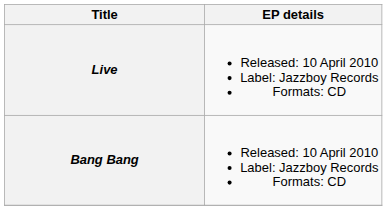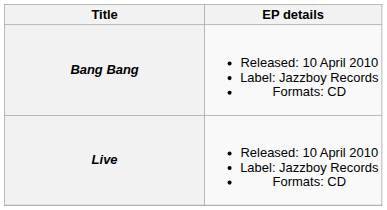 <table class="wikitable plainrowheaders" style="text-align:center;">
 <tr>
 <th scope="col" style="width:15em;">Title</th>
 <th scope="col">EP details</th>
 </tr>
 <tr>
-<th scope="row"><em>Live</em></th>
+<th scope="row"><em>Bang Bang</em></th>
 <td><br><ul><li>Released: 10 April 2010</li><li>Label: Jazzboy Records</li><li>Formats: CD</li></ul></td>
 </tr>
 <tr>
-<th scope="row"><em>Bang Bang</em></th>
+<th scope="row"><em>Live</em></th>
 <td><br><ul><li>Released: 10 April 2010</li><li>Label: Jazzboy Records</li><li>Formats: CD</li></ul></td>
 </tr>
 <tr>
 </tr>
 </table>
